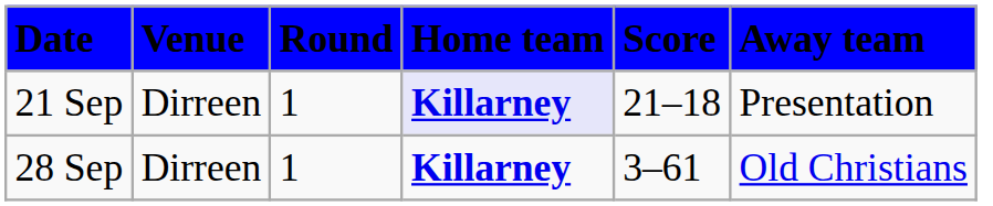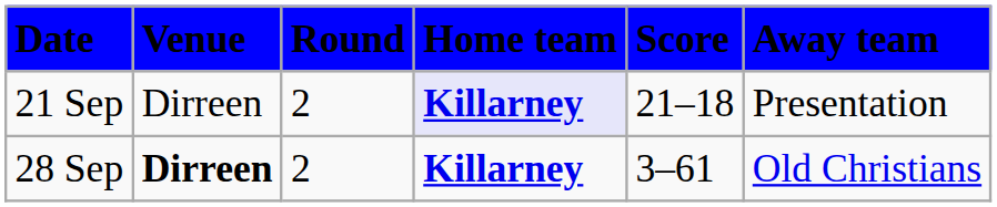 <table class="wikitable" style=" float:left; margin:0.5em auto; font-size:95%">
 <tr bgcolor="#0000FF">
 <td><strong>Date</strong></td>
 <td><strong>Venue</strong></td>
 <td><strong>Round</strong></td>
 <td><strong>Home team</strong></td>
 <td><strong>Score</strong></td>
 <td><strong>Away team</strong></td>
 </tr>
 <tr>
 <td>21 Sep</td>
 <td>Dirreen</td>
-<td>1</td>
+<td>2</td>
 <td style="background: lavender;"><strong><a href='#'>Killarney</a></strong></td>
 <td>21–18</td>
 <td>Presentation</td>
 </tr>
 <tr>
 <td>28 Sep</td>
-<td>Dirreen</td>
-<td>1</td>
+<td><strong>Dirreen</strong></td>
+<td>2</td>
 <td><strong><a href='#'>Killarney</a></strong></td>
 <td>3–61</td>
 <td><a href='#'>Old Christians</a></td>
 </tr>
 </table>
